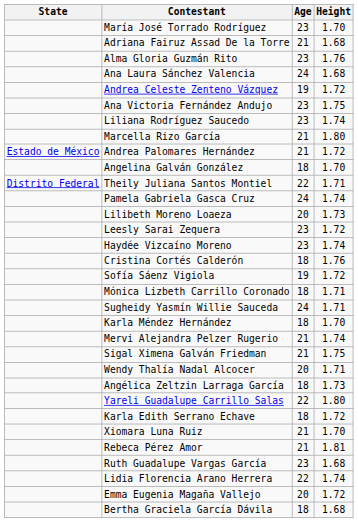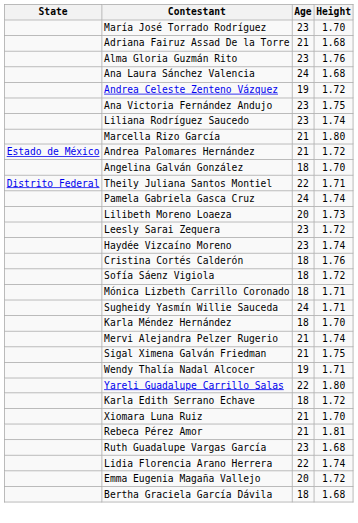 <table class="wikitable" style="font-size: 95%;">
 <tr>
 <th>State</th>
 <th>Contestant</th>
 <th>Age</th>
 <th>Height</th>
 </tr>
 <tr>
 <td></td>
 <td>María José Torrado Rodríguez</td>
 <td align="center">23</td>
 <td align="center">1.70</td>
 </tr>
 <tr>
 <td></td>
 <td>Adriana Fairuz Assad De la Torre</td>
 <td align="center">21</td>
 <td align="center">1.68</td>
 </tr>
 <tr>
 <td></td>
 <td>Alma Gloria Guzmán Rito</td>
 <td align="center">23</td>
 <td align="center">1.76</td>
 </tr>
 <tr>
 <td></td>
 <td>Ana Laura Sánchez Valencia</td>
 <td align="center">24</td>
 <td align="center">1.68</td>
 </tr>
 <tr>
 <td></td>
 <td><a href='#'>Andrea Celeste Zenteno Vázquez</a></td>
 <td align="center">19</td>
 <td align="center">1.72</td>
 </tr>
 <tr>
 <td></td>
 <td>Ana Victoria Fernández Andujo</td>
 <td align="center">23</td>
 <td align="center">1.75</td>
 </tr>
 <tr>
 <td></td>
 <td>Liliana Rodríguez Saucedo</td>
 <td align="center">23</td>
 <td align="center">1.74</td>
 </tr>
 <tr>
 <td></td>
 <td>Marcella Rizo García</td>
 <td align="center">21</td>
 <td align="center">1.80</td>
 </tr>
 <tr>
 <td>  <a href='#'>Estado de México</a></td>
 <td>Andrea Palomares Hernández</td>
 <td align="center">21</td>
 <td align="center">1.72</td>
 </tr>
 <tr>
 <td></td>
 <td>Angelina Galván González</td>
 <td align="center">18</td>
 <td align="center">1.70</td>
 </tr>
 <tr>
 <td> <a href='#'>Distrito Federal</a></td>
 <td>Theily Juliana Santos Montiel</td>
 <td align="center">22</td>
 <td align="center">1.71</td>
 </tr>
 <tr>
 <td></td>
 <td>Pamela Gabriela Gasca Cruz</td>
 <td align="center">24</td>
 <td align="center">1.74</td>
 </tr>
 <tr>
 <td></td>
 <td>Lilibeth Moreno Loaeza</td>
 <td align="center">20</td>
 <td align="center">1.73</td>
 </tr>
 <tr>
 <td></td>
 <td>Leesly Sarai Zequera</td>
 <td align="center">23</td>
 <td align="center">1.72</td>
 </tr>
 <tr>
 <td></td>
 <td>Haydée Vizcaíno Moreno</td>
 <td align="center">23</td>
 <td align="center">1.74</td>
 </tr>
 <tr>
 <td></td>
 <td>Cristina Cortés Calderón</td>
 <td align="center">18</td>
 <td align="center">1.76</td>
 </tr>
 <tr>
 <td></td>
 <td>Sofía Sáenz Vigiola</td>
-<td align="center">19</td>
+<td align="center">18</td>
 <td align="center">1.72</td>
 </tr>
 <tr>
 <td></td>
 <td>Mónica Lizbeth Carrillo Coronado</td>
 <td align="center">18</td>
 <td align="center">1.71</td>
 </tr>
 <tr>
 <td></td>
 <td>Sugheidy Yasmín Willie Sauceda</td>
 <td align="center">24</td>
 <td align="center">1.71</td>
 </tr>
 <tr>
 <td></td>
 <td>Karla Méndez Hernández</td>
 <td align="center">18</td>
 <td align="center">1.70</td>
 </tr>
 <tr>
 <td></td>
 <td>Mervi Alejandra Pelzer Rugerio</td>
 <td align="center">21</td>
 <td align="center">1.74</td>
 </tr>
 <tr>
 <td></td>
 <td>Sigal Ximena Galván Friedman</td>
 <td align="center">21</td>
 <td align="center">1.75</td>
 </tr>
 <tr>
 <td></td>
 <td>Wendy Thalía Nadal Alcocer</td>
-<td align="center">20</td>
+<td align="center">19</td>
 <td align="center">1.71</td>
-</tr>
-<tr>
-<td></td>
-<td>Angélica Zeltzin Larraga García</td>
-<td align="center">18</td>
-<td align="center">1.73</td>
 </tr>
 <tr>
 <td></td>
 <td><a href='#'>Yareli Guadalupe Carrillo Salas</a></td>
 <td align="center">22</td>
 <td align="center">1.80</td>
 </tr>
 <tr>
 <td></td>
 <td>Karla Edith Serrano Echave</td>
 <td align="center">18</td>
 <td align="center">1.72</td>
 </tr>
 <tr>
 <td></td>
 <td>Xiomara Luna Ruiz</td>
 <td align="center">21</td>
 <td align="center">1.70</td>
 </tr>
 <tr>
 <td></td>
 <td>Rebeca Pérez Amor</td>
 <td align="center">21</td>
 <td align="center">1.81</td>
 </tr>
 <tr>
 <td></td>
 <td>Ruth Guadalupe Vargas García</td>
 <td align="center">23</td>
 <td align="center">1.68</td>
 </tr>
 <tr>
 <td></td>
 <td>Lidia Florencia Arano Herrera</td>
 <td align="center">22</td>
 <td align="center">1.74</td>
 </tr>
 <tr>
 <td></td>
 <td>Emma Eugenia Magaña Vallejo</td>
 <td align="center">20</td>
 <td align="center">1.72</td>
 </tr>
 <tr>
 <td></td>
 <td>Bertha Graciela García Dávila</td>
 <td align="center">18</td>
 <td align="center">1.68</td>
 </tr>
 </table>
